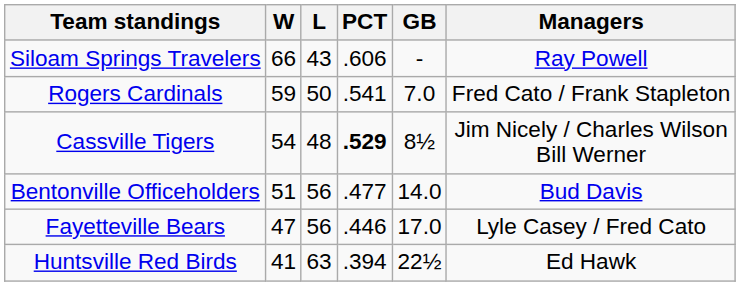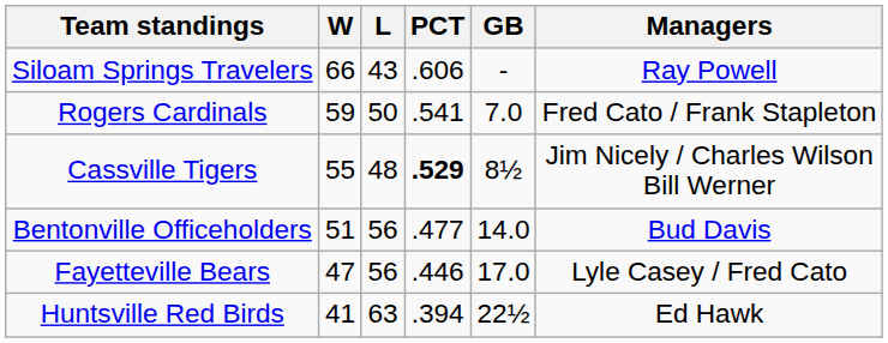 <table class="wikitable" style="text-align:center">
 <tr>
 <th>Team standings</th>
 <th>W</th>
 <th>L</th>
 <th>PCT</th>
 <th>GB</th>
 <th>Managers</th>
 </tr>
 <tr>
 <td><a href='#'>Siloam Springs Travelers</a></td>
 <td>66</td>
 <td>43</td>
 <td>.606</td>
 <td>-</td>
 <td><a href='#'>Ray Powell</a></td>
 </tr>
 <tr>
 <td><a href='#'>Rogers Cardinals</a></td>
 <td>59</td>
 <td>50</td>
 <td>.541</td>
 <td>7.0</td>
 <td>Fred Cato / Frank Stapleton</td>
 </tr>
 <tr>
 <td><a href='#'>Cassville Tigers</a></td>
-<td>54</td>
+<td>55</td>
 <td>48</td>
 <td><strong>.529</strong></td>
 <td>8½</td>
 <td>Jim Nicely / Charles Wilson <br> Bill Werner</td>
 </tr>
 <tr>
 <td><a href='#'>Bentonville Officeholders</a></td>
 <td>51</td>
 <td>56</td>
 <td>.477</td>
 <td>14.0</td>
 <td><a href='#'>Bud Davis</a></td>
 </tr>
 <tr>
 <td><a href='#'>Fayetteville Bears</a></td>
 <td>47</td>
 <td>56</td>
 <td>.446</td>
 <td>17.0</td>
 <td>Lyle Casey / Fred Cato</td>
 </tr>
 <tr>
 <td><a href='#'>Huntsville Red Birds</a></td>
 <td>41</td>
 <td>63</td>
 <td>.394</td>
 <td>22½</td>
 <td>Ed Hawk</td>
 </tr>
 </table>
